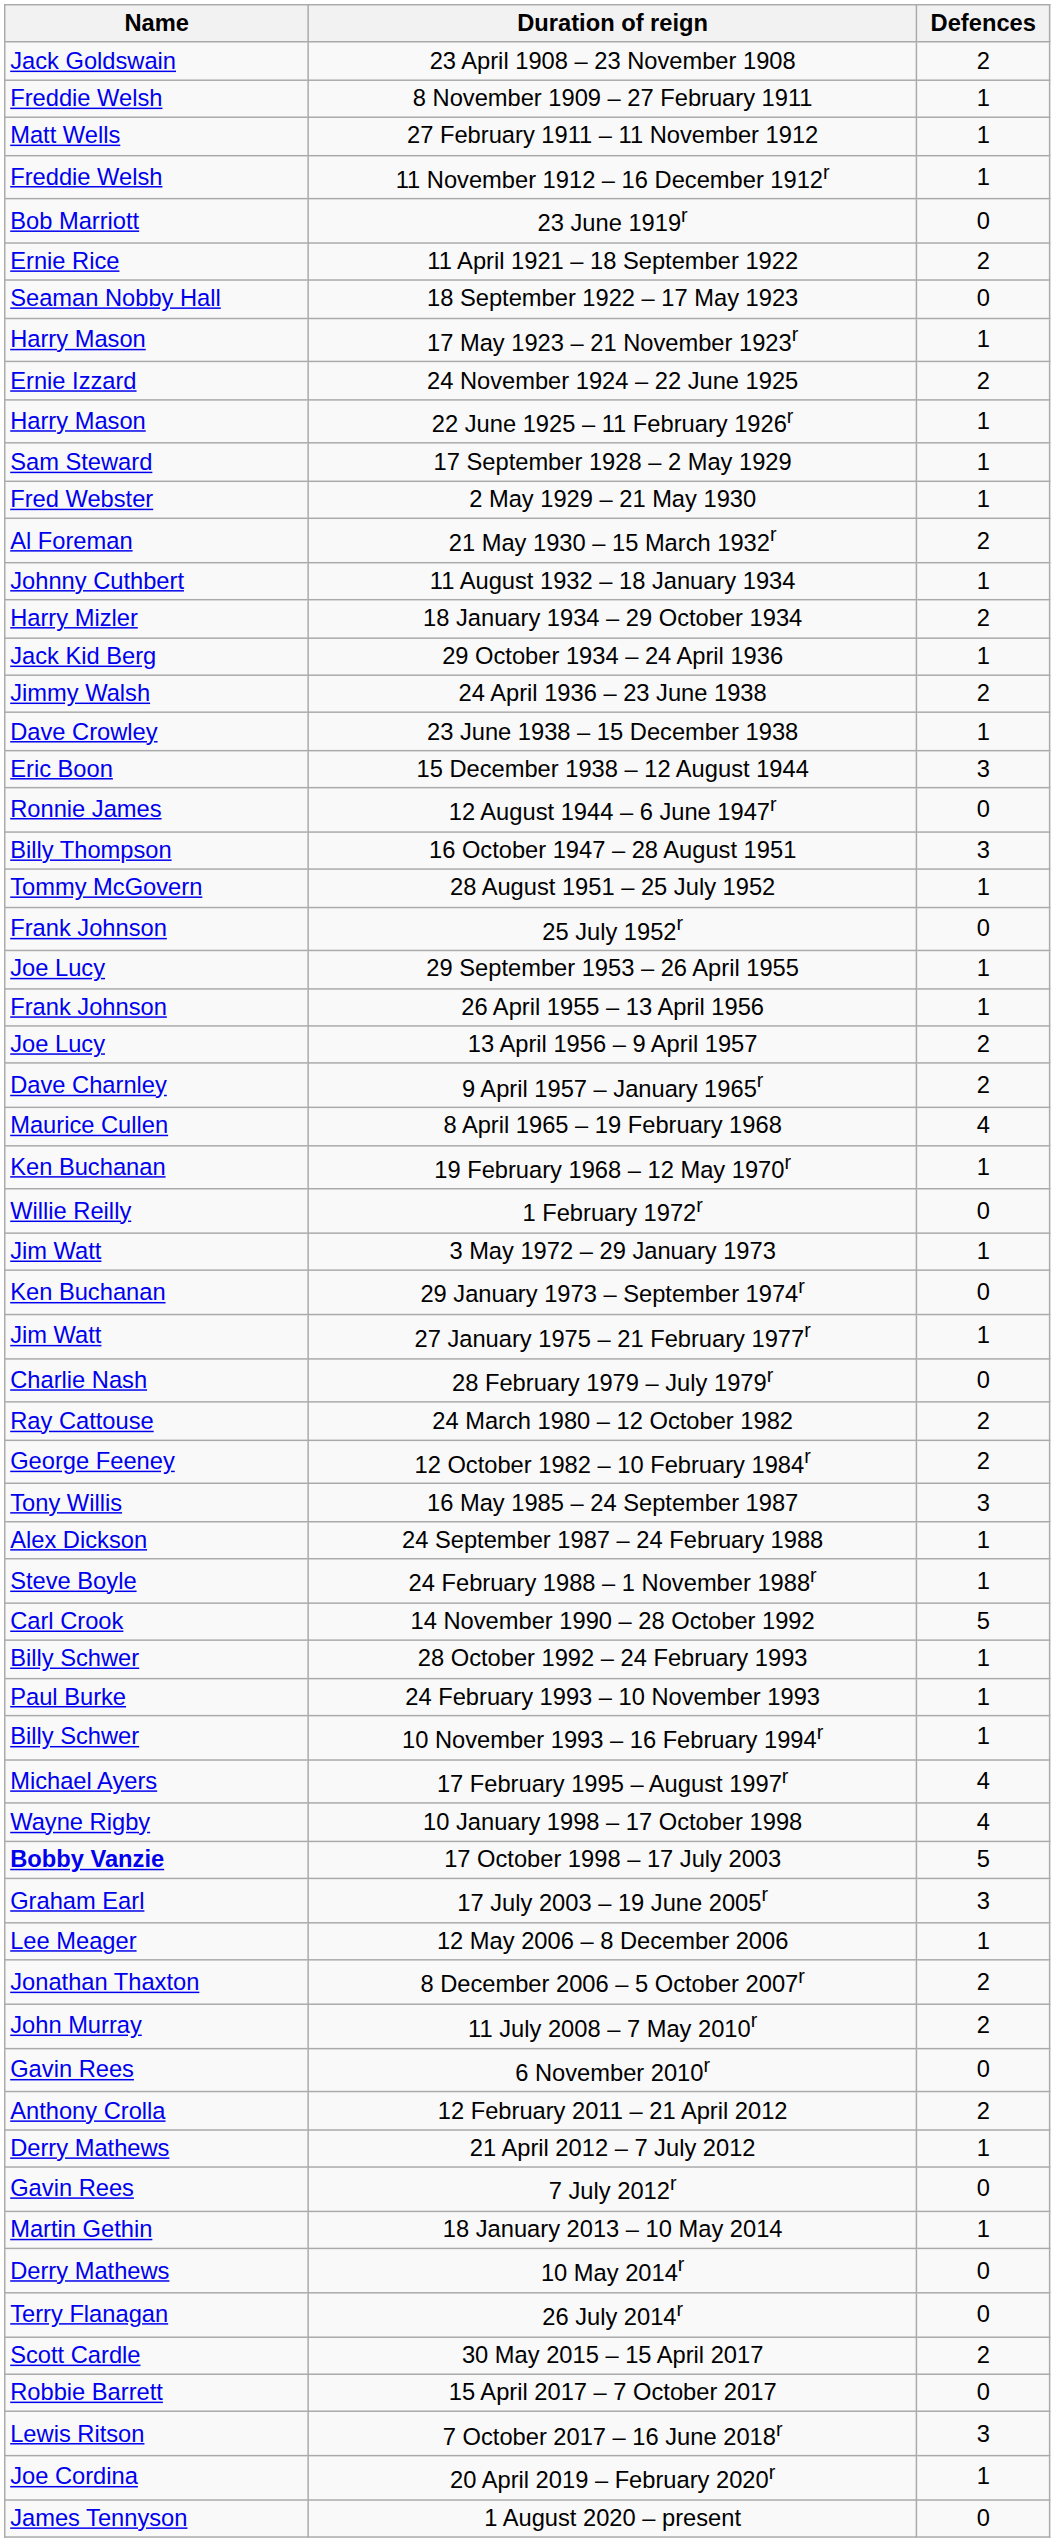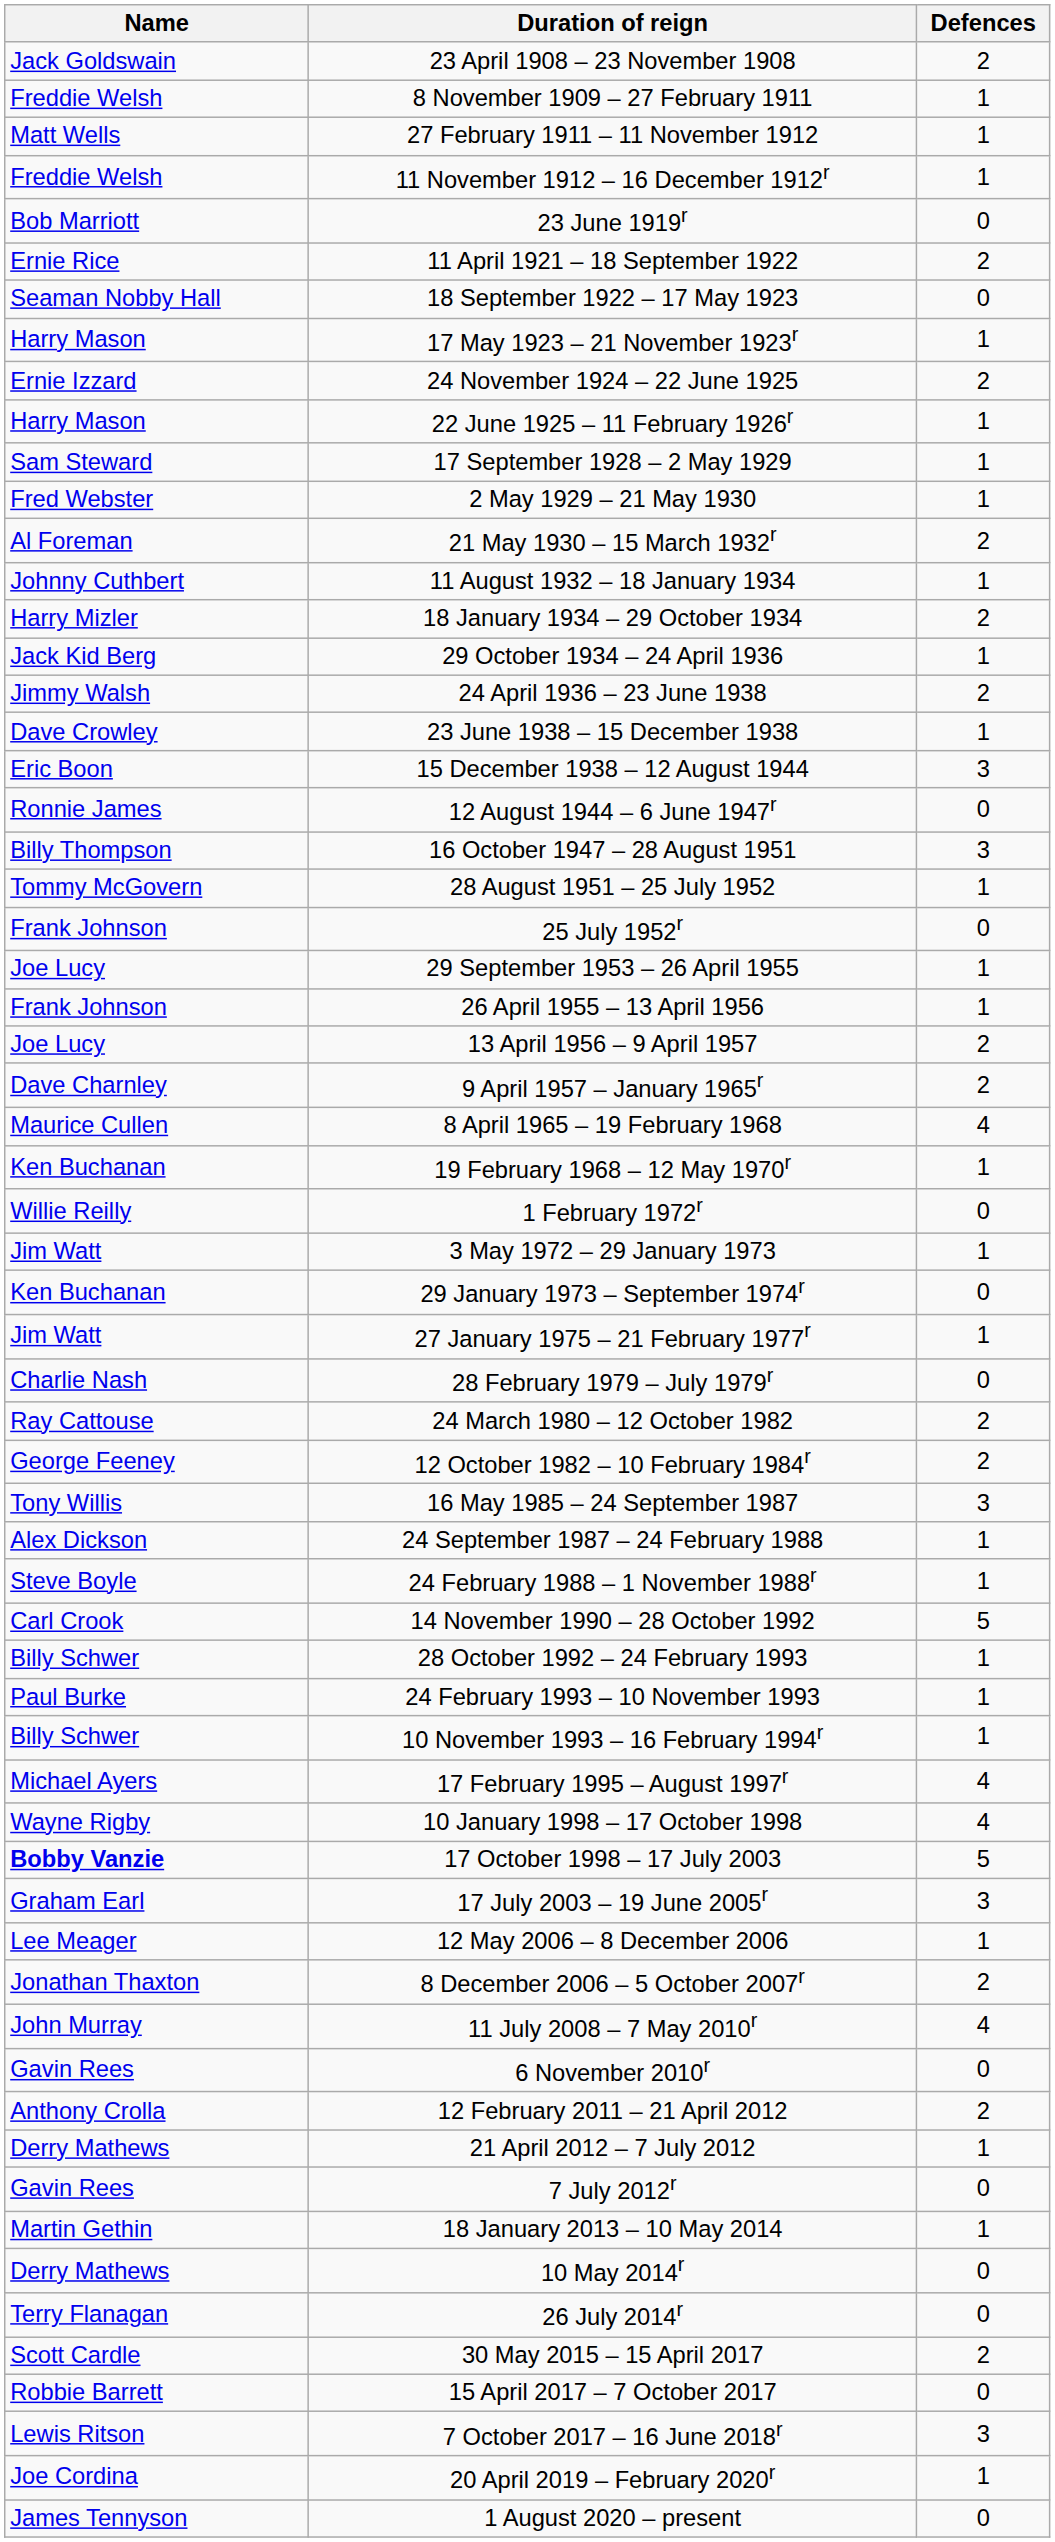 <table class="wikitable" width=80%>
 <tr>
 <th width=25%>Name</th>
 <th width=50%>Duration of reign</th>
 <th width=10%>Defences</th>
 </tr>
 <tr align=center>
 <td align=left> <a href='#'>Jack Goldswain</a></td>
 <td>23 April 1908 – 23 November 1908</td>
 <td>2</td>
 </tr>
 <tr align=center>
 <td align=left> <a href='#'>Freddie Welsh</a></td>
 <td>8 November 1909 – 27 February 1911</td>
 <td>1</td>
 </tr>
 <tr align=center>
 <td align=left> <a href='#'>Matt Wells</a></td>
 <td>27 February 1911 – 11 November 1912</td>
 <td>1</td>
 </tr>
 <tr align=center>
 <td align=left> <a href='#'>Freddie Welsh</a></td>
 <td>11 November 1912 – 16 December 1912<sup>r</sup></td>
 <td>1</td>
 </tr>
 <tr align=center>
 <td align=left> <a href='#'>Bob Marriott</a></td>
 <td>23 June 1919<sup>r</sup></td>
 <td>0</td>
 </tr>
 <tr align=center>
 <td align=left> <a href='#'>Ernie Rice</a></td>
 <td>11 April 1921 – 18 September 1922</td>
 <td>2</td>
 </tr>
 <tr align=center>
 <td align=left> <a href='#'>Seaman Nobby Hall</a></td>
 <td>18 September 1922 – 17 May 1923</td>
 <td>0</td>
 </tr>
 <tr align=center>
 <td align=left> <a href='#'>Harry Mason</a></td>
 <td>17 May 1923 – 21 November 1923<sup>r</sup></td>
 <td>1</td>
 </tr>
 <tr align=center>
 <td align=left> <a href='#'>Ernie Izzard</a></td>
 <td>24 November 1924 – 22 June 1925</td>
 <td>2</td>
 </tr>
 <tr align=center>
 <td align=left> <a href='#'>Harry Mason</a></td>
 <td>22 June 1925 – 11 February 1926<sup>r</sup></td>
 <td>1</td>
 </tr>
 <tr align=center>
 <td align=left> <a href='#'>Sam Steward</a></td>
 <td>17 September 1928 – 2 May 1929</td>
 <td>1</td>
 </tr>
 <tr align=center>
 <td align=left> <a href='#'>Fred Webster</a></td>
 <td>2 May 1929 – 21 May 1930</td>
 <td>1</td>
 </tr>
 <tr align=center>
 <td align=left> <a href='#'>Al Foreman</a></td>
 <td>21 May 1930 – 15 March 1932<sup>r</sup></td>
 <td>2</td>
 </tr>
 <tr align=center>
 <td align=left> <a href='#'>Johnny Cuthbert</a></td>
 <td>11 August 1932 – 18 January 1934</td>
 <td>1</td>
 </tr>
 <tr align=center>
 <td align=left> <a href='#'>Harry Mizler</a></td>
 <td>18 January 1934 – 29 October 1934</td>
 <td>2</td>
 </tr>
 <tr align=center>
 <td align=left> <a href='#'>Jack Kid Berg</a></td>
 <td>29 October 1934 – 24 April 1936</td>
 <td>1</td>
 </tr>
 <tr align=center>
 <td align=left> <a href='#'>Jimmy Walsh</a></td>
 <td>24 April 1936 – 23 June 1938</td>
 <td>2</td>
 </tr>
 <tr align=center>
 <td align=left> <a href='#'>Dave Crowley</a></td>
 <td>23 June 1938 – 15 December 1938</td>
 <td>1</td>
 </tr>
 <tr align=center>
 <td align=left> <a href='#'>Eric Boon</a></td>
 <td>15 December 1938 – 12 August 1944</td>
 <td>3</td>
 </tr>
 <tr align=center>
 <td align=left> <a href='#'>Ronnie James</a></td>
 <td>12 August 1944 – 6 June 1947<sup>r</sup></td>
 <td>0</td>
 </tr>
 <tr align=center>
 <td align=left> <a href='#'>Billy Thompson</a></td>
 <td>16 October 1947 – 28 August 1951</td>
 <td>3</td>
 </tr>
 <tr align=center>
 <td align=left> <a href='#'>Tommy McGovern</a></td>
 <td>28 August 1951 – 25 July 1952</td>
 <td>1</td>
 </tr>
 <tr align=center>
 <td align=left> <a href='#'>Frank Johnson</a></td>
 <td>25 July 1952<sup>r</sup></td>
 <td>0</td>
 </tr>
 <tr align=center>
 <td align=left> <a href='#'>Joe Lucy</a></td>
 <td>29 September 1953 – 26 April 1955</td>
 <td>1</td>
 </tr>
 <tr align=center>
 <td align=left> <a href='#'>Frank Johnson</a></td>
 <td>26 April 1955 – 13 April 1956</td>
 <td>1</td>
 </tr>
 <tr align=center>
 <td align=left> <a href='#'>Joe Lucy</a></td>
 <td>13 April 1956 – 9 April 1957</td>
 <td>2</td>
 </tr>
 <tr align=center>
 <td align=left> <a href='#'>Dave Charnley</a></td>
 <td>9 April 1957 – January 1965<sup>r</sup></td>
 <td>2</td>
 </tr>
 <tr align=center>
 <td align=left> <a href='#'>Maurice Cullen</a></td>
 <td>8 April 1965 – 19 February 1968</td>
 <td>4</td>
 </tr>
 <tr align=center>
 <td align=left> <a href='#'>Ken Buchanan</a></td>
 <td>19 February 1968 – 12 May 1970<sup>r</sup></td>
 <td>1</td>
 </tr>
 <tr align=center>
 <td align=left> <a href='#'>Willie Reilly</a></td>
 <td>1 February 1972<sup>r</sup></td>
 <td>0</td>
 </tr>
 <tr align=center>
 <td align=left> <a href='#'>Jim Watt</a></td>
 <td>3 May 1972 – 29 January 1973</td>
 <td>1</td>
 </tr>
 <tr align=center>
 <td align=left> <a href='#'>Ken Buchanan</a></td>
 <td>29 January 1973 – September 1974<sup>r</sup></td>
 <td>0</td>
 </tr>
 <tr align=center>
 <td align=left> <a href='#'>Jim Watt</a></td>
 <td>27 January 1975 – 21 February 1977<sup>r</sup></td>
 <td>1</td>
 </tr>
 <tr align=center>
 <td align=left> <a href='#'>Charlie Nash</a></td>
 <td>28 February 1979 – July 1979<sup>r</sup></td>
 <td>0</td>
 </tr>
 <tr align=center>
 <td align=left> <a href='#'>Ray Cattouse</a></td>
 <td>24 March 1980 – 12 October 1982</td>
 <td>2</td>
 </tr>
 <tr align=center>
 <td align=left> <a href='#'>George Feeney</a></td>
 <td>12 October 1982 – 10 February 1984<sup>r</sup></td>
 <td>2</td>
 </tr>
 <tr align=center>
 <td align=left> <a href='#'>Tony Willis</a></td>
 <td>16 May 1985 – 24 September 1987</td>
 <td>3</td>
 </tr>
 <tr align=center>
 <td align=left> <a href='#'>Alex Dickson</a></td>
 <td>24 September 1987 – 24 February 1988</td>
 <td>1</td>
 </tr>
 <tr align=center>
 <td align=left> <a href='#'>Steve Boyle</a></td>
 <td>24 February 1988 – 1 November 1988<sup>r</sup></td>
 <td>1</td>
 </tr>
 <tr align=center>
 <td align=left> <a href='#'>Carl Crook</a></td>
 <td>14 November 1990 – 28 October 1992</td>
 <td>5</td>
 </tr>
 <tr align=center>
 <td align=left> <a href='#'>Billy Schwer</a></td>
 <td>28 October 1992 – 24 February 1993</td>
 <td>1</td>
 </tr>
 <tr align=center>
 <td align=left> <a href='#'>Paul Burke</a></td>
 <td>24 February 1993 – 10 November 1993</td>
 <td>1</td>
 </tr>
 <tr align=center>
 <td align=left> <a href='#'>Billy Schwer</a></td>
 <td>10 November 1993 – 16 February 1994<sup>r</sup></td>
 <td>1</td>
 </tr>
 <tr align=center>
 <td align=left> <a href='#'>Michael Ayers</a></td>
 <td>17 February 1995 – August 1997<sup>r</sup></td>
 <td>4</td>
 </tr>
 <tr align=center>
 <td align=left> <a href='#'>Wayne Rigby</a></td>
 <td>10 January 1998 – 17 October 1998</td>
 <td>4</td>
 </tr>
 <tr align=center>
 <td align=left><strong> <a href='#'>Bobby Vanzie</a></strong></td>
 <td>17 October 1998 – 17 July 2003</td>
 <td>5</td>
 </tr>
 <tr align=center>
 <td align=left> <a href='#'>Graham Earl</a></td>
 <td>17 July 2003 – 19 June 2005<sup>r</sup></td>
 <td>3</td>
 </tr>
 <tr align=center>
 <td align=left> <a href='#'>Lee Meager</a></td>
 <td>12 May 2006 – 8 December 2006</td>
 <td>1</td>
 </tr>
 <tr align=center>
 <td align=left> <a href='#'>Jonathan Thaxton</a></td>
 <td>8 December 2006 – 5 October 2007<sup>r</sup></td>
 <td>2</td>
 </tr>
 <tr align=center>
 <td align=left> <a href='#'>John Murray</a></td>
 <td>11 July 2008 – 7 May 2010<sup>r</sup></td>
-<td>2</td>
+<td>4</td>
 </tr>
 <tr align=center>
 <td align=left> <a href='#'>Gavin Rees</a></td>
 <td>6 November 2010<sup>r</sup></td>
 <td>0</td>
 </tr>
 <tr align=center>
 <td align=left> <a href='#'>Anthony Crolla</a></td>
 <td>12 February 2011 – 21 April 2012</td>
 <td>2</td>
 </tr>
 <tr align=center>
 <td align=left> <a href='#'>Derry Mathews</a></td>
 <td>21 April 2012 – 7 July 2012</td>
 <td>1</td>
 </tr>
 <tr align=center>
 <td align=left> <a href='#'>Gavin Rees</a></td>
 <td>7 July 2012<sup>r</sup></td>
 <td>0</td>
 </tr>
 <tr align=center>
 <td align=left> <a href='#'>Martin Gethin</a></td>
 <td>18 January 2013 – 10 May 2014</td>
 <td>1</td>
 </tr>
 <tr align=center>
 <td align=left> <a href='#'>Derry Mathews</a></td>
 <td>10 May 2014<sup>r</sup></td>
 <td>0</td>
 </tr>
 <tr align=center>
 <td align=left> <a href='#'>Terry Flanagan</a></td>
 <td>26 July 2014<sup>r</sup></td>
 <td>0</td>
 </tr>
 <tr align=center>
 <td align=left> <a href='#'>Scott Cardle</a></td>
 <td>30 May 2015 – 15 April 2017</td>
 <td>2</td>
 </tr>
 <tr align=center>
 <td align=left> <a href='#'>Robbie Barrett</a></td>
 <td>15 April 2017 – 7 October 2017</td>
 <td>0</td>
 </tr>
 <tr align=center>
 <td align=left> <a href='#'>Lewis Ritson</a></td>
 <td>7 October 2017 – 16 June 2018<sup>r</sup></td>
 <td>3</td>
 </tr>
 <tr align=center>
 <td align=left> <a href='#'>Joe Cordina</a></td>
 <td>20 April 2019 – February 2020<sup>r</sup></td>
 <td>1</td>
 </tr>
 <tr align=center>
 <td align=left> <a href='#'>James Tennyson</a></td>
 <td>1 August 2020 – present</td>
 <td>0</td>
 </tr>
 </table>
